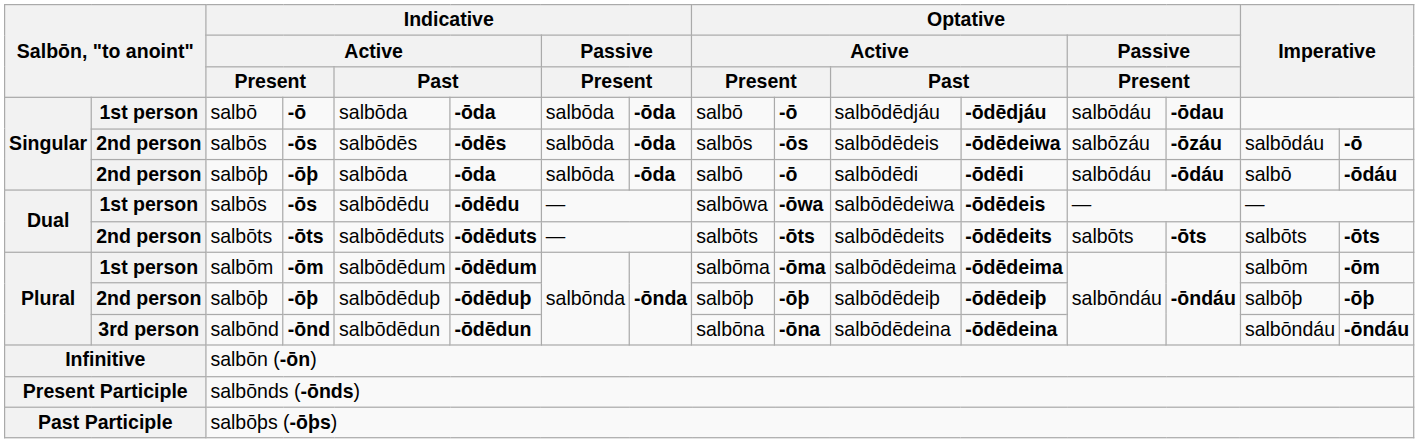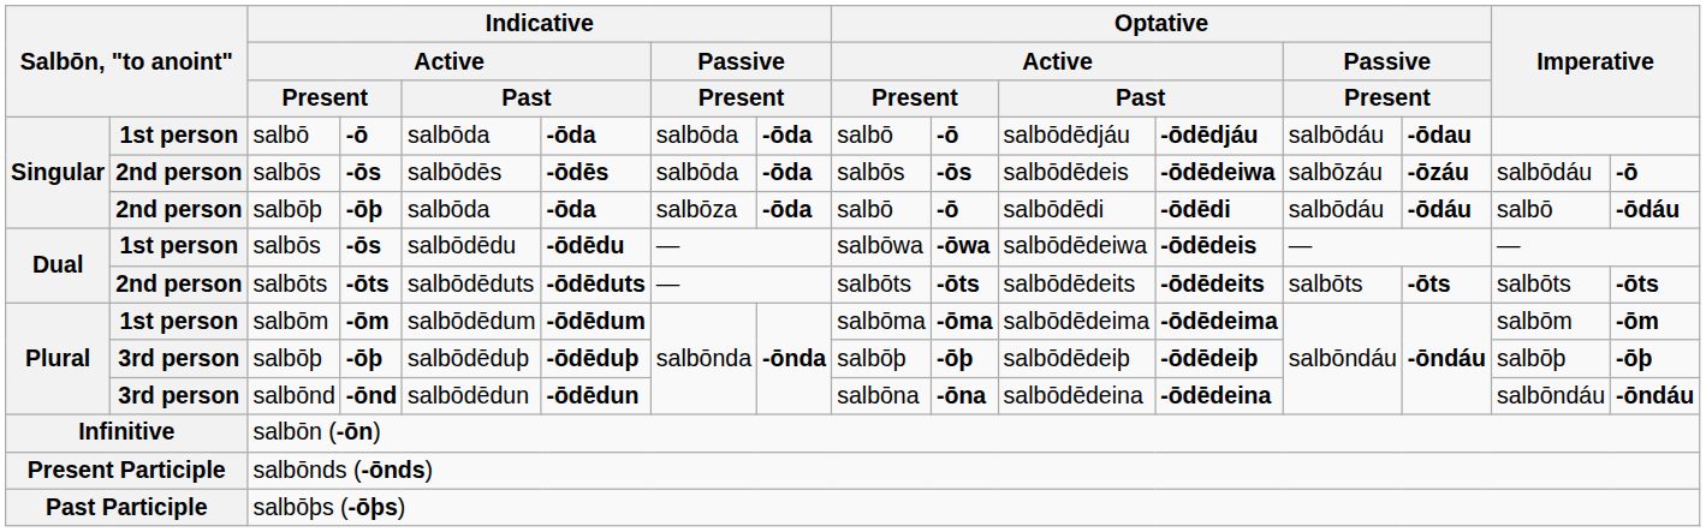 <table class="wikitable mw-collapsible">
 <tr>
 <th colspan="2" rowspan="3">Salbōn, "to anoint"</th>
 <th colspan="6">Indicative</th>
 <th colspan="6">Optative</th>
 <th colspan="2" rowspan="3">Imperative</th>
 </tr>
 <tr>
 <th colspan="4">Active</th>
 <th colspan="2">Passive</th>
 <th colspan="4">Active</th>
 <th colspan="2">Passive</th>
 </tr>
 <tr>
 <th colspan="2">Present</th>
 <th colspan="2">Past</th>
 <th colspan="2">Present</th>
 <th colspan="2">Present</th>
 <th colspan="2">Past</th>
 <th colspan="2">Present</th>
 </tr>
 <tr>
 <th rowspan="3">Singular</th>
 <th>1st person</th>
 <td>salbō</td>
 <td><strong>-ō</strong></td>
 <td>salbōda</td>
 <td><strong>-ōda</strong></td>
 <td>salbōda</td>
 <td><strong>-ōda</strong></td>
 <td>salbō</td>
 <td><strong>-ō</strong></td>
 <td>salbōdēdjáu</td>
 <td><strong>-ōdēdjáu</strong></td>
 <td>salbōdáu</td>
 <td><strong>-ōdau</strong></td>
 <td colspan="2"></td>
 </tr>
 <tr>
 <th>2nd person</th>
 <td>salbōs</td>
 <td><strong>-ōs</strong></td>
 <td>salbōdēs</td>
 <td><strong>-ōdēs</strong></td>
 <td>salbōda</td>
 <td><strong>-ōda</strong></td>
 <td>salbōs</td>
 <td><strong>-ōs</strong></td>
 <td>salbōdēdeis</td>
 <td><strong>-ōdēdeiwa</strong></td>
 <td>salbōzáu</td>
 <td><strong>-ōzáu</strong></td>
 <td>salbōdáu</td>
 <td><strong>-ō</strong></td>
 </tr>
 <tr>
 <th>2nd person</th>
 <td>salbōþ</td>
 <td><strong>-ōþ</strong></td>
 <td>salbōda</td>
 <td><strong>-ōda</strong></td>
-<td>salbōda</td>
+<td>salbōza</td>
 <td><strong>-ōda</strong></td>
 <td>salbō</td>
 <td><strong>-ō</strong></td>
 <td>salbōdēdi</td>
 <td><strong>-ōdēdi</strong></td>
 <td>salbōdáu</td>
 <td><strong>-ōdáu</strong></td>
 <td>salbō</td>
 <td><strong>-ōdáu</strong></td>
 </tr>
 <tr>
 <th rowspan="2">Dual</th>
 <th>1st person</th>
 <td>salbōs</td>
 <td><strong>-ōs</strong></td>
 <td>salbōdēdu</td>
 <td><strong>-ōdēdu</strong></td>
 <td colspan="2">—</td>
 <td>salbōwa</td>
 <td><strong>-ōwa</strong></td>
 <td>salbōdēdeiwa</td>
 <td><strong>-ōdēdeis</strong></td>
 <td colspan="2">—</td>
 <td colspan="2">—</td>
 </tr>
 <tr>
 <th>2nd person</th>
 <td>salbōts</td>
 <td><strong>-ōts</strong></td>
 <td>salbōdēduts</td>
 <td><strong>-ōdēduts</strong></td>
 <td colspan="2">—</td>
 <td>salbōts</td>
 <td><strong>-ōts</strong></td>
 <td>salbōdēdeits</td>
 <td><strong>-ōdēdeits</strong></td>
 <td>salbōts</td>
 <td><strong>-ōts</strong></td>
 <td>salbōts</td>
 <td><strong>-ōts</strong></td>
 </tr>
 <tr>
 <th rowspan="3">Plural</th>
 <th>1st person</th>
 <td>salbōm</td>
 <td><strong>-ōm</strong></td>
 <td>salbōdēdum</td>
 <td><strong>-ōdēdum</strong></td>
 <td rowspan="3">salbōnda</td>
 <td rowspan="3"><strong>-ōnda</strong></td>
 <td>salbōma</td>
 <td><strong>-ōma</strong></td>
 <td>salbōdēdeima</td>
 <td><strong>-ōdēdeima</strong></td>
 <td rowspan="3">salbōndáu</td>
 <td rowspan="3"><strong>-ōndáu</strong></td>
 <td>salbōm</td>
 <td><strong>-ōm</strong></td>
 </tr>
 <tr>
-<th>2nd person</th>
+<th>3rd person</th>
 <td>salbōþ</td>
 <td><strong>-ōþ</strong></td>
 <td>salbōdēduþ</td>
 <td><strong>-ōdēduþ</strong></td>
 <td>salbōþ</td>
 <td><strong>-ōþ</strong></td>
 <td>salbōdēdeiþ</td>
 <td><strong>-ōdēdeiþ</strong></td>
 <td>salbōþ</td>
 <td><strong>-ōþ</strong></td>
 </tr>
 <tr>
 <th>3rd person</th>
 <td>salbōnd</td>
 <td><strong>-ōnd</strong></td>
 <td>salbōdēdun</td>
 <td><strong>-ōdēdun</strong></td>
 <td>salbōna</td>
 <td><strong>-ōna</strong></td>
 <td>salbōdēdeina</td>
 <td><strong>-ōdēdeina</strong></td>
 <td>salbōndáu</td>
 <td><strong>-ōndáu</strong></td>
 </tr>
 <tr>
 <th colspan="2">Infinitive</th>
 <td colspan="14">salbōn (<strong>-ōn</strong>)</td>
 </tr>
 <tr>
 <th colspan="2">Present Participle</th>
 <td colspan="14">salbōnds (<strong>-ōnds</strong>)</td>
 </tr>
 <tr>
 <th colspan="2">Past Participle</th>
 <td colspan="14">salbōþs (<strong>-ōþs</strong>)</td>
 </tr>
 </table>
